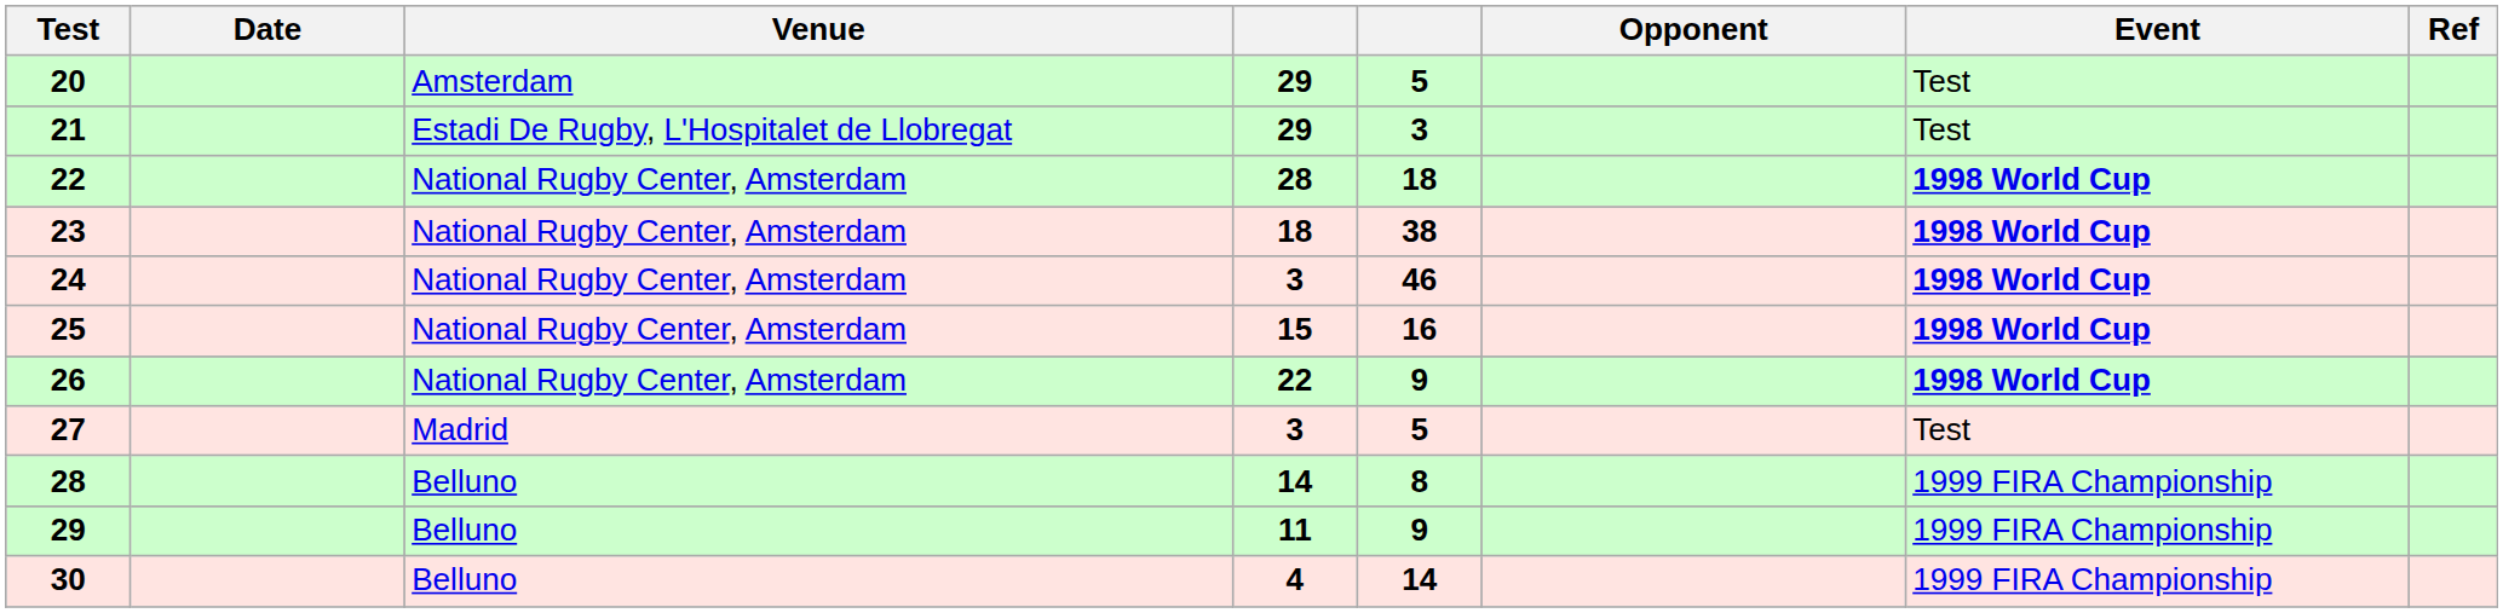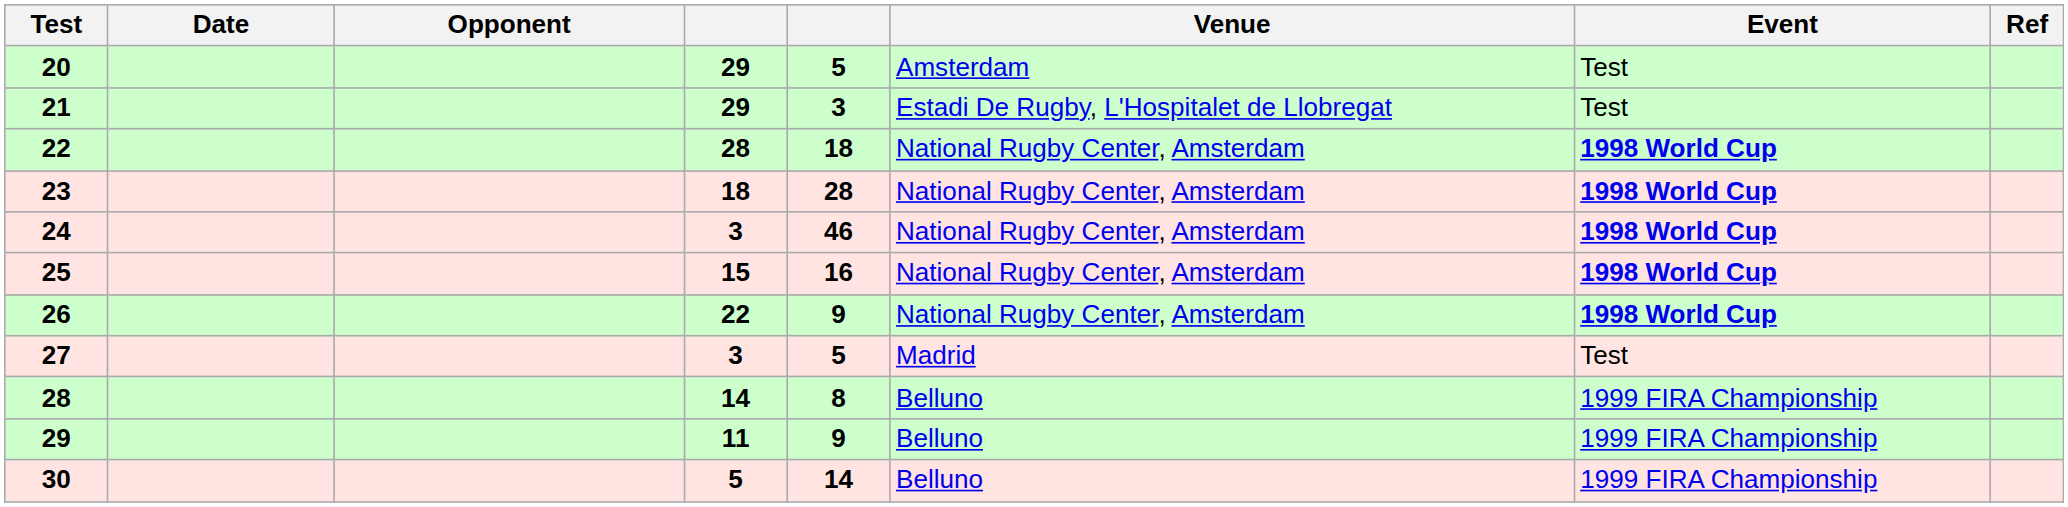 <table class="wikitable sortable" style="width:100%">
 <tr>
 <th style="width:5%">Test</th>
 <th style="width:11%">Date</th>
-<th>Venue</th>
+<th style="width:17%">Opponent</th>
 <th style="width:5%"></th>
 <th style="width:5%"></th>
-<th style="width:17%">Opponent</th>
+<th>Venue</th>
 <th>Event</th>
 <th>Ref</th>
 </tr>
 <tr bgcolor="#ccffcc">
 <td align="center"><strong>20</strong></td>
 <td></td>
-<td><a href='#'>Amsterdam</a></td>
+<td></td>
 <td align="center"><strong>29</strong></td>
 <td align="center"><strong>5</strong></td>
-<td></td>
+<td><a href='#'>Amsterdam</a></td>
 <td>Test</td>
 <td></td>
 </tr>
 <tr bgcolor="#ccffcc">
 <td align="center"><strong>21</strong></td>
 <td></td>
-<td><a href='#'>Estadi De Rugby</a>, <a href='#'>L'Hospitalet de Llobregat</a></td>
+<td></td>
 <td align="center"><strong>29</strong></td>
 <td align="center"><strong>3</strong></td>
-<td></td>
+<td><a href='#'>Estadi De Rugby</a>, <a href='#'>L'Hospitalet de Llobregat</a></td>
 <td>Test</td>
 <td></td>
 </tr>
 <tr bgcolor="#ccffcc">
 <td align="center"><strong>22</strong></td>
 <td></td>
-<td><a href='#'>National Rugby Center</a>, <a href='#'>Amsterdam</a></td>
+<td></td>
 <td align="center"><strong>28</strong></td>
 <td align="center"><strong>18</strong></td>
-<td></td>
+<td><a href='#'>National Rugby Center</a>, <a href='#'>Amsterdam</a></td>
 <td><a href='#'><strong>1998 World Cup</strong></a></td>
 <td></td>
 </tr>
 <tr bgcolor="FFE4E1">
 <td align="center"><strong>23</strong></td>
 <td></td>
+<td></td>
+<td align="center"><strong>18</strong></td>
+<td align="center"><strong>28</strong></td>
 <td><a href='#'>National Rugby Center</a>, <a href='#'>Amsterdam</a></td>
-<td align="center"><strong>18</strong></td>
-<td align="center"><strong>38</strong></td>
-<td></td>
 <td><a href='#'><strong>1998 World Cup</strong></a></td>
 <td></td>
 </tr>
 <tr bgcolor="FFE4E1">
 <td align="center"><strong>24</strong></td>
 <td></td>
-<td><a href='#'>National Rugby Center</a>, <a href='#'>Amsterdam</a></td>
+<td></td>
 <td align="center"><strong>3</strong></td>
 <td align="center"><strong>46</strong></td>
-<td></td>
+<td><a href='#'>National Rugby Center</a>, <a href='#'>Amsterdam</a></td>
 <td><a href='#'><strong>1998 World Cup</strong></a></td>
 <td></td>
 </tr>
 <tr bgcolor="FFE4E1">
 <td align="center"><strong>25</strong></td>
 <td></td>
-<td><a href='#'>National Rugby Center</a>, <a href='#'>Amsterdam</a></td>
+<td></td>
 <td align="center"><strong>15</strong></td>
 <td align="center"><strong>16</strong></td>
-<td></td>
+<td><a href='#'>National Rugby Center</a>, <a href='#'>Amsterdam</a></td>
 <td><a href='#'><strong>1998 World Cup</strong></a></td>
 <td></td>
 </tr>
 <tr bgcolor="#ccffcc">
 <td align="center"><strong>26</strong></td>
 <td></td>
-<td><a href='#'>National Rugby Center</a>, <a href='#'>Amsterdam</a></td>
+<td></td>
 <td align="center"><strong>22</strong></td>
 <td align="center"><strong>9</strong></td>
-<td></td>
+<td><a href='#'>National Rugby Center</a>, <a href='#'>Amsterdam</a></td>
 <td><a href='#'><strong>1998 World Cup</strong></a></td>
 <td></td>
 </tr>
 <tr bgcolor="FFE4E1">
 <td align="center"><strong>27</strong></td>
 <td></td>
-<td><a href='#'>Madrid</a></td>
+<td></td>
 <td align="center"><strong>3</strong></td>
 <td align="center"><strong>5</strong></td>
-<td></td>
+<td><a href='#'>Madrid</a></td>
 <td>Test</td>
 <td></td>
 </tr>
 <tr bgcolor="#ccffcc">
 <td align="center"><strong>28</strong></td>
 <td></td>
-<td><a href='#'>Belluno</a></td>
+<td></td>
 <td align="center"><strong>14</strong></td>
 <td align="center"><strong>8</strong></td>
-<td></td>
+<td><a href='#'>Belluno</a></td>
 <td><a href='#'>1999 FIRA Championship</a></td>
 <td></td>
 </tr>
 <tr bgcolor="#ccffcc">
 <td align="center"><strong>29</strong></td>
 <td></td>
-<td><a href='#'>Belluno</a></td>
+<td></td>
 <td align="center"><strong>11</strong></td>
 <td align="center"><strong>9</strong></td>
-<td></td>
+<td><a href='#'>Belluno</a></td>
 <td><a href='#'>1999 FIRA Championship</a></td>
 <td></td>
 </tr>
 <tr bgcolor="FFE4E1">
 <td align="center"><strong>30</strong></td>
 <td></td>
+<td></td>
+<td align="center"><strong>5</strong></td>
+<td align="center"><strong>14</strong></td>
 <td><a href='#'>Belluno</a></td>
-<td align="center"><strong>4</strong></td>
-<td align="center"><strong>14</strong></td>
-<td></td>
 <td><a href='#'>1999 FIRA Championship</a></td>
 <td></td>
 </tr>
 </table>
